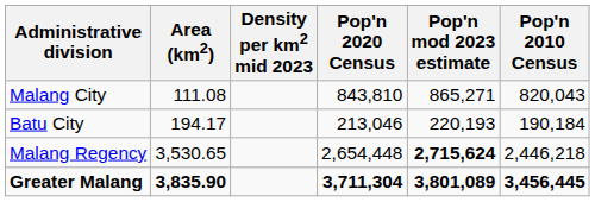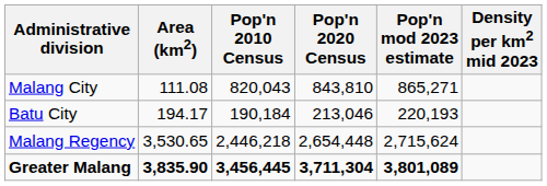 <table class="wikitable sortable">
 <tr>
 <th>Administrative<br>division</th>
 <th>Area<br>(km<sup>2</sup>)</th>
-<th>Density<br>per km<sup>2</sup><br>mid 2023</th>
+<th>Pop'n<br>2010<br>Census</th>
 <th>Pop'n<br>2020<br>Census</th>
 <th>Pop'n<br>mod 2023<br>estimate</th>
-<th>Pop'n<br>2010<br>Census</th>
+<th>Density<br>per km<sup>2</sup><br>mid 2023</th>
 </tr>
 <tr>
 <td><a href='#'>Malang</a> City</td>
 <td style="text-align:right">111.08</td>
-<td style="text-align:right"></td>
+<td style="text-align:right">820,043</td>
 <td style="text-align:right">843,810</td>
 <td style="text-align:right">865,271</td>
-<td style="text-align:right">820,043</td>
+<td style="text-align:right"></td>
 </tr>
 <tr>
 <td><a href='#'>Batu</a> City</td>
 <td style="text-align:right">194.17</td>
-<td style="text-align:right"></td>
+<td style="text-align:right">190,184</td>
 <td style="text-align:right">213,046</td>
 <td style="text-align:right">220,193</td>
-<td style="text-align:right">190,184</td>
+<td style="text-align:right"></td>
 </tr>
 <tr>
 <td><a href='#'>Malang Regency</a></td>
 <td style="text-align:right">3,530.65</td>
+<td style="text-align:right">2,446,218</td>
+<td style="text-align:right">2,654,448</td>
+<td style="text-align:right">2,715,624</td>
 <td style="text-align:right"></td>
-<td style="text-align:right">2,654,448</td>
-<td style="text-align:right"><strong>2,715,624</strong></td>
-<td style="text-align:right">2,446,218</td>
 </tr>
 <tr>
 <td><strong>Greater Malang</strong></td>
 <td style="text-align:right"><strong>3,835.90</strong></td>
-<td style="text-align:right"><strong></strong></td>
+<td style="text-align:right"><strong>3,456,445</strong></td>
 <td style="text-align:right"><strong>3,711,304</strong></td>
 <td style="text-align:right"><strong>3,801,089</strong></td>
-<td style="text-align:right"><strong>3,456,445</strong></td>
+<td style="text-align:right"><strong></strong></td>
 </tr>
 </table>
